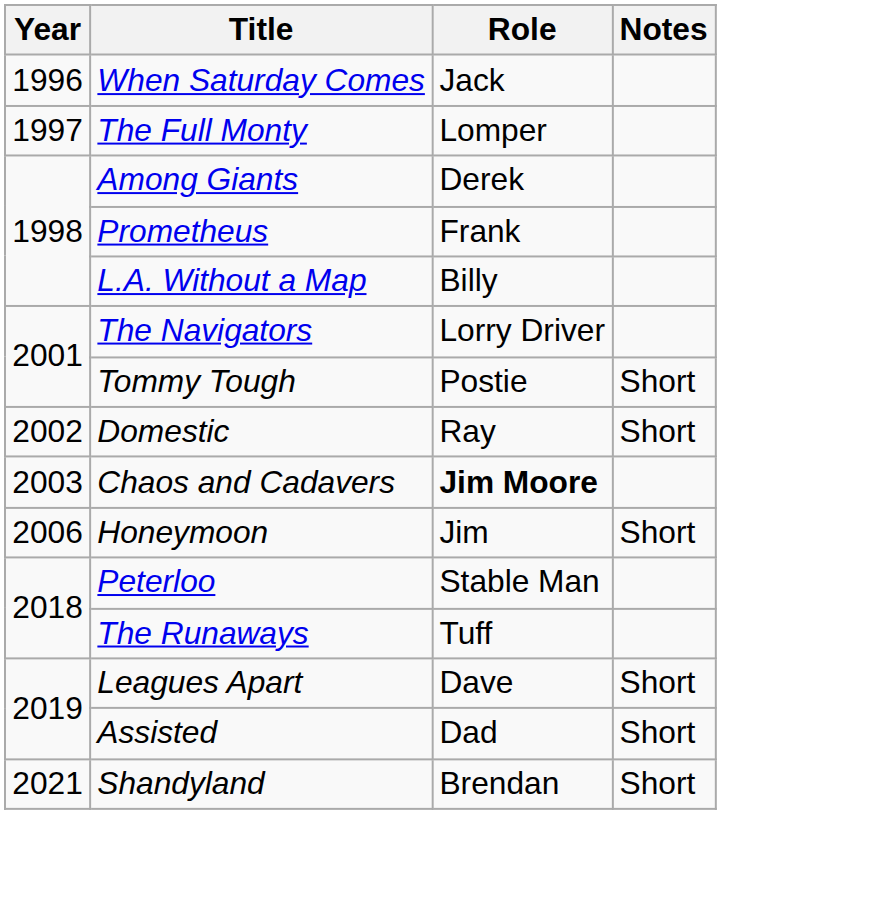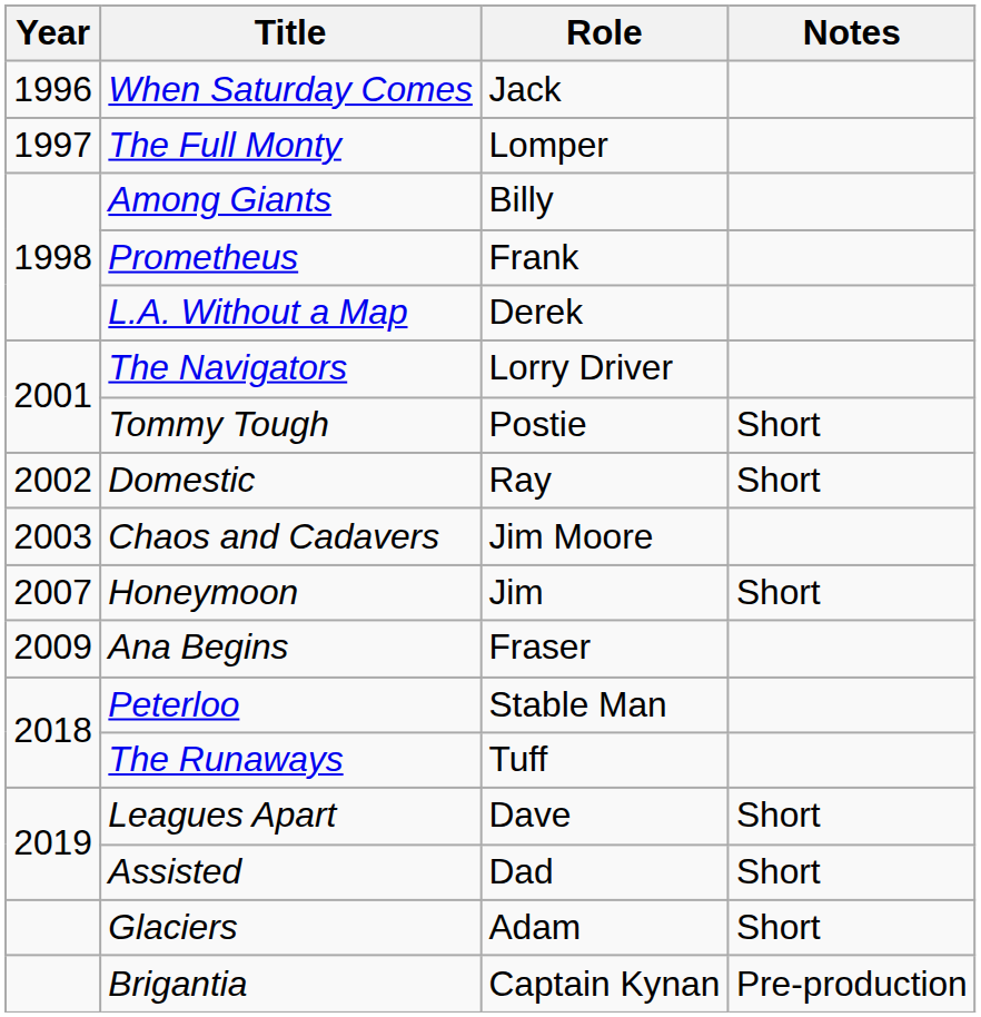 <table class="wikitable">
 <tr>
 <th>Year</th>
 <th>Title</th>
 <th>Role</th>
 <th>Notes</th>
 </tr>
 <tr>
 <td>1996</td>
 <td><em><a href='#'>When Saturday Comes</a></em></td>
 <td>Jack</td>
 <td></td>
 </tr>
 <tr>
 <td>1997</td>
 <td><em><a href='#'>The Full Monty</a></em></td>
 <td>Lomper</td>
 <td></td>
 </tr>
 <tr>
 <td rowspan="3">1998</td>
 <td><em><a href='#'>Among Giants</a></em></td>
-<td>Derek</td>
+<td>Billy</td>
 <td></td>
 </tr>
 <tr>
 <td><em><a href='#'>Prometheus</a></em></td>
 <td>Frank</td>
 <td></td>
 </tr>
 <tr>
 <td><em><a href='#'>L.A. Without a Map</a></em></td>
-<td>Billy</td>
+<td>Derek</td>
 <td></td>
 </tr>
 <tr>
 <td rowspan="2">2001</td>
 <td><em><a href='#'>The Navigators</a></em></td>
 <td>Lorry Driver</td>
 <td></td>
 </tr>
 <tr>
 <td><em>Tommy Tough</em></td>
 <td>Postie</td>
 <td>Short</td>
 </tr>
 <tr>
 <td>2002</td>
 <td><em>Domestic</em></td>
 <td>Ray</td>
 <td>Short</td>
 </tr>
 <tr>
 <td>2003</td>
 <td><em>Chaos and Cadavers</em></td>
-<td><strong>Jim Moore</strong></td>
+<td>Jim Moore</td>
 <td></td>
 </tr>
 <tr>
-<td>2006</td>
+<td>2007</td>
 <td><em>Honeymoon</em></td>
 <td>Jim</td>
 <td>Short</td>
+</tr>
+<tr>
+<td>2009</td>
+<td><em>Ana Begins</em></td>
+<td>Fraser</td>
+<td></td>
 </tr>
 <tr>
 <td rowspan="2">2018</td>
 <td><em><a href='#'>Peterloo</a></em></td>
 <td>Stable Man</td>
 <td></td>
 </tr>
 <tr>
 <td><em><a href='#'>The Runaways</a></em></td>
 <td>Tuff</td>
 <td></td>
 </tr>
 <tr>
 <td rowspan="2">2019</td>
 <td><em>Leagues Apart</em></td>
 <td>Dave</td>
 <td>Short</td>
 </tr>
 <tr>
 <td><em>Assisted</em></td>
 <td>Dad</td>
 <td>Short</td>
 </tr>
 <tr>
-<td>2021</td>
-<td><em>Shandyland</em></td>
-<td>Brendan</td>
+<td></td>
+<td><em>Glaciers</em></td>
+<td>Adam</td>
 <td>Short</td>
 </tr>
+<tr>
+<td></td>
+<td><em>Brigantia</em></td>
+<td>Captain Kynan</td>
+<td>Pre-production</td>
+</tr>
 </table>
